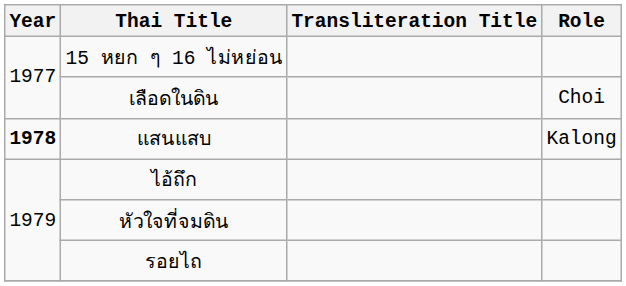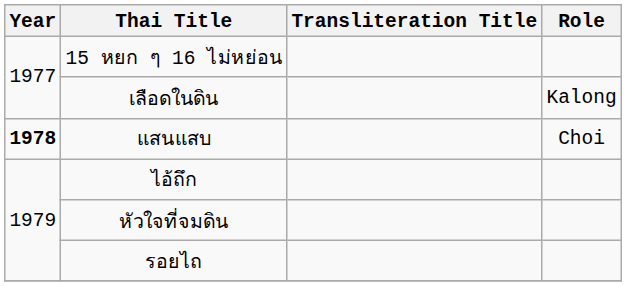 <table class="wikitable" style="text-align:center;">
 <tr>
 <th width=10>Year</th>
 <th>Thai Title</th>
 <th>Transliteration Title</th>
 <th>Role</th>
 </tr>
 <tr>
 <td rowspan=2>1977</td>
 <td>15 หยก ๆ 16 ไม่หย่อน</td>
 <td></td>
 <td></td>
 </tr>
 <tr>
 <td>เลือดในดิน</td>
 <td></td>
-<td>Choi</td>
+<td>Kalong</td>
 </tr>
 <tr>
 <td><strong>1978</strong></td>
 <td>แสนแสบ</td>
 <td></td>
-<td>Kalong</td>
+<td>Choi</td>
 </tr>
 <tr>
 <td rowspan=3>1979</td>
 <td>ไอ้ถึก</td>
 <td></td>
 <td></td>
 </tr>
 <tr>
 <td>หัวใจที่จมดิน</td>
 <td></td>
 <td></td>
 </tr>
 <tr>
 <td>รอยไถ</td>
 <td></td>
 <td></td>
 </tr>
 <tr>
 </tr>
 </table>
